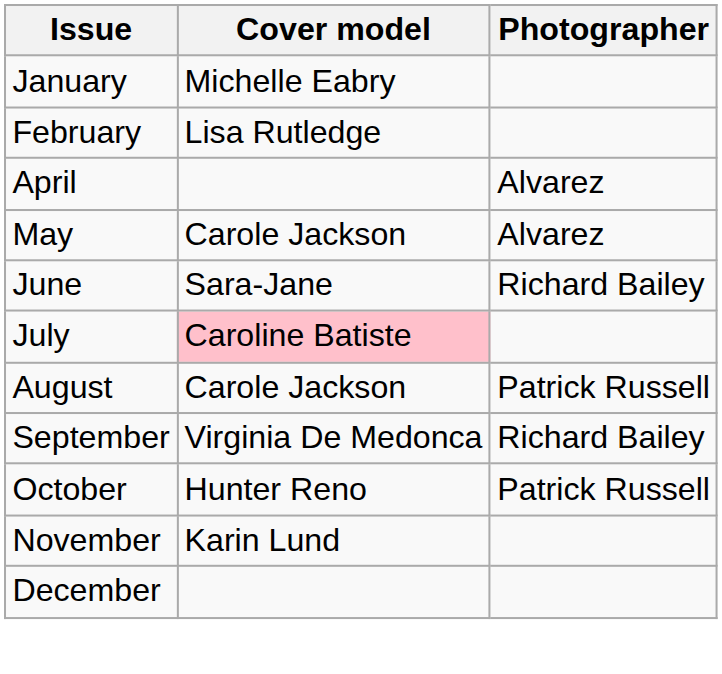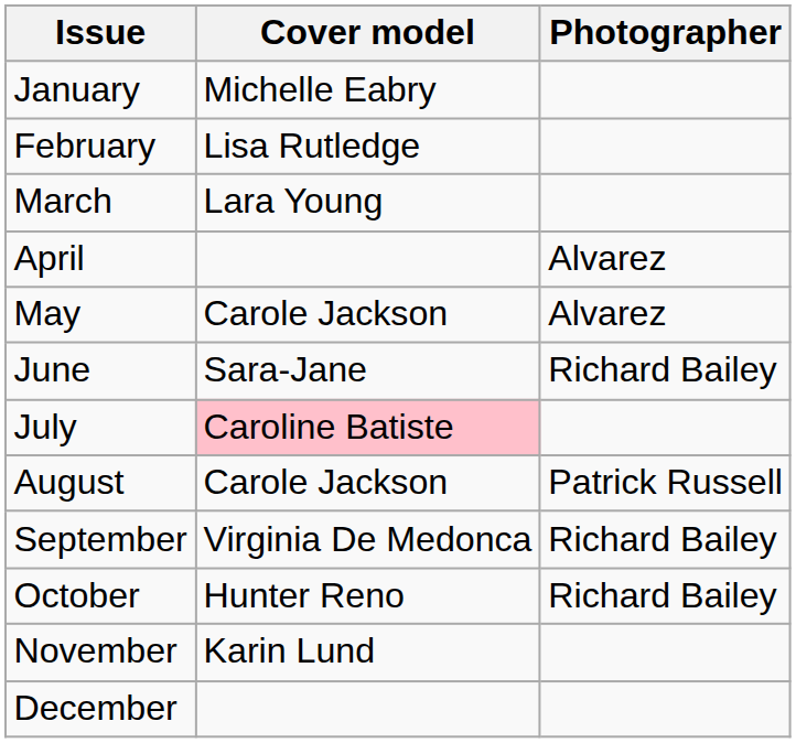 <table class="wikitable">
 <tr>
 <th>Issue</th>
 <th>Cover model</th>
 <th>Photographer</th>
 </tr>
 <tr>
 <td>January</td>
 <td>Michelle Eabry</td>
 <td></td>
 </tr>
 <tr>
 <td>February</td>
 <td>Lisa Rutledge</td>
+<td></td>
+</tr>
+<tr>
+<td>March</td>
+<td>Lara Young</td>
 <td></td>
 </tr>
 <tr>
 <td>April</td>
 <td></td>
 <td>Alvarez</td>
 </tr>
 <tr>
 <td>May</td>
 <td>Carole Jackson</td>
 <td>Alvarez</td>
 </tr>
 <tr>
 <td>June</td>
 <td>Sara-Jane</td>
 <td>Richard Bailey</td>
 </tr>
 <tr>
 <td>July</td>
 <td style="background: pink;">Caroline Batiste</td>
 <td></td>
 </tr>
 <tr>
 <td>August</td>
 <td>Carole Jackson</td>
 <td>Patrick Russell</td>
 </tr>
 <tr>
 <td>September</td>
 <td>Virginia De Medonca</td>
 <td>Richard Bailey</td>
 </tr>
 <tr>
 <td>October</td>
 <td>Hunter Reno</td>
-<td>Patrick Russell</td>
+<td>Richard Bailey</td>
 </tr>
 <tr>
 <td>November</td>
 <td>Karin Lund</td>
 <td></td>
 </tr>
 <tr>
 <td>December</td>
 <td></td>
 <td></td>
 </tr>
 </table>
